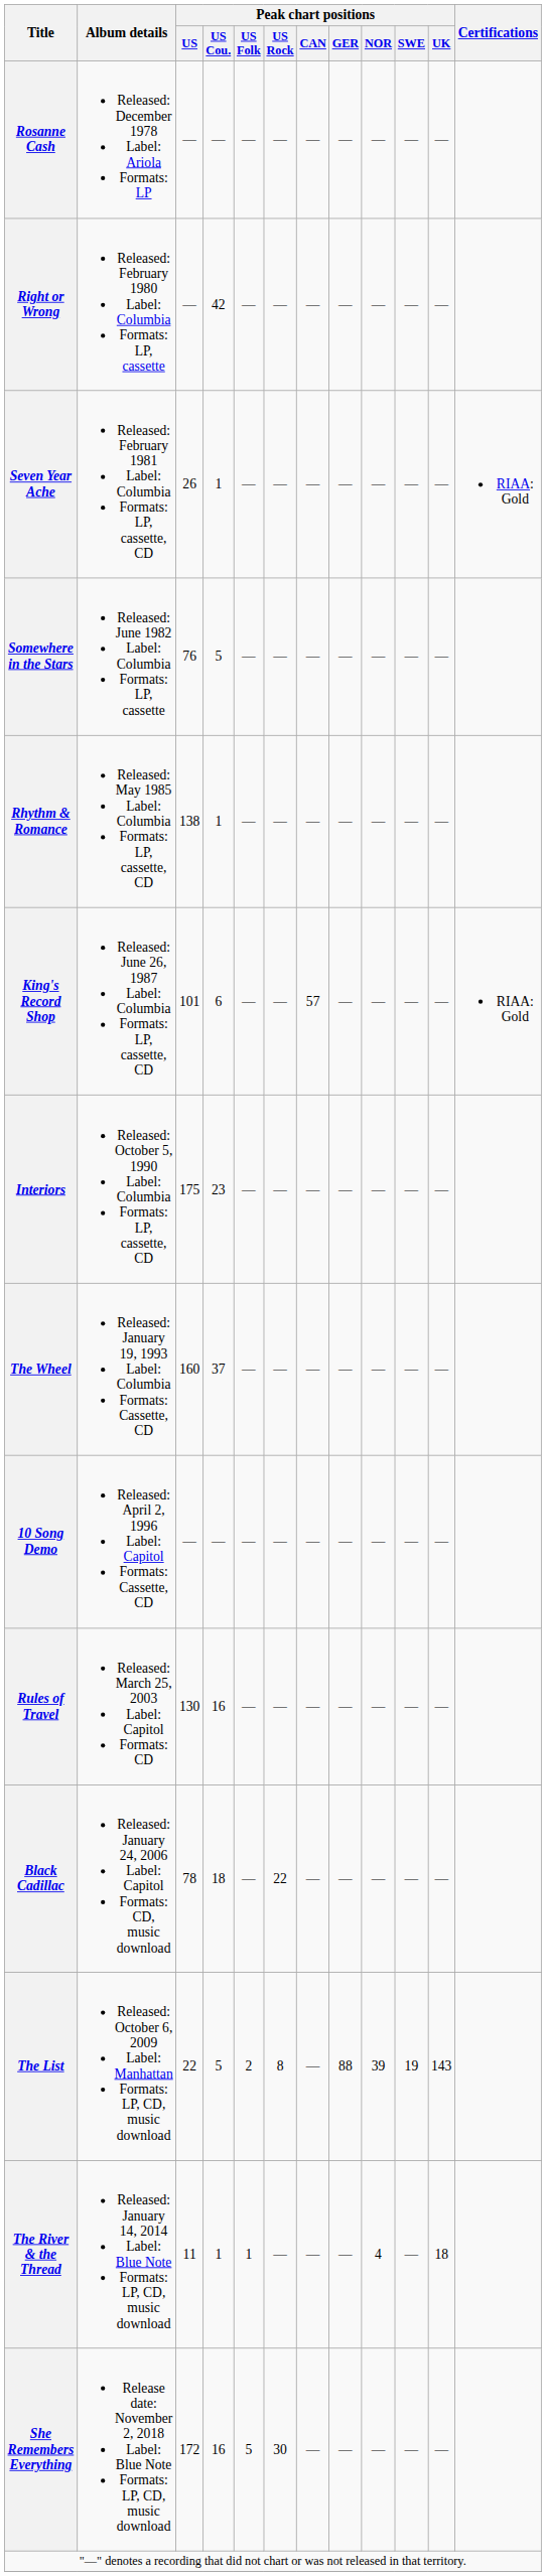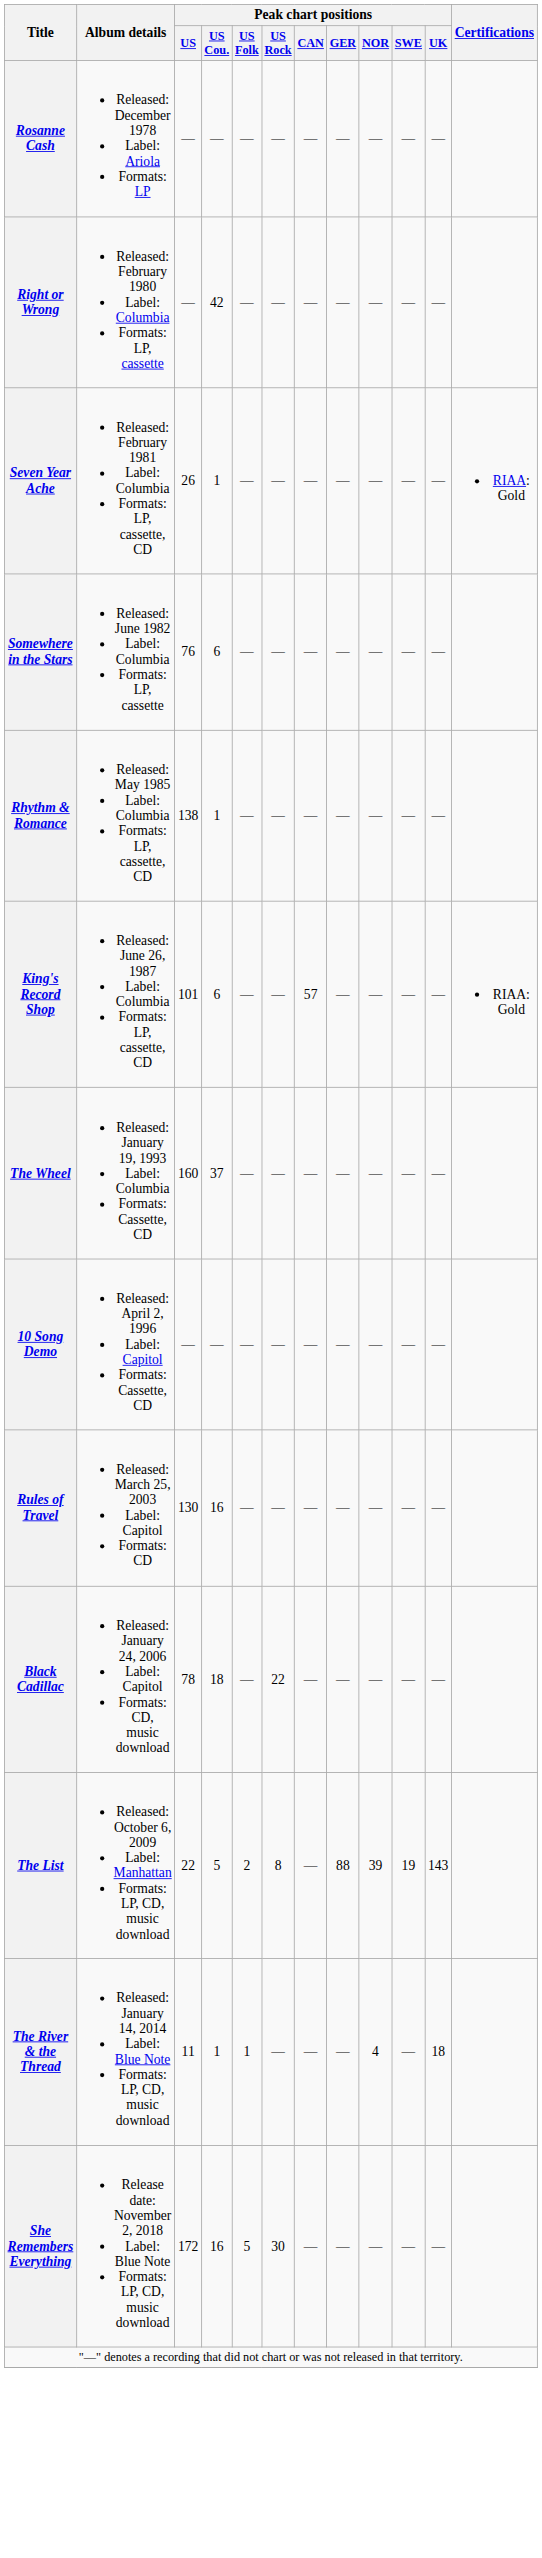 <table class="wikitable plainrowheaders" style="text-align:center;" border="1">
 <tr>
 <th scope="col" rowspan="2" style="width:15em;">Title</th>
 <th scope="col" rowspan="2" style="width:17em;">Album details</th>
 <th scope="col" colspan="9">Peak chart positions</th>
 <th scope="col" rowspan="2"><a href='#'>Certifications</a></th>
 </tr>
 <tr>
 <th scope="col" style="width:2em;font-size:90%;"><a href='#'>US</a><br></th>
 <th scope="col" style="width:2em;font-size:90%;"><a href='#'>US<br>Cou.</a><br></th>
 <th scope="col" style="width:2em;font-size:90%;"><a href='#'>US<br>Folk</a><br></th>
 <th scope="col" style="width:2em;font-size:90%;"><a href='#'>US<br>Rock</a><br></th>
 <th scope="col" style="width:2em;font-size:90%;"><a href='#'>CAN</a><br></th>
 <th scope="col" style="width:2em;font-size:90%;"><a href='#'>GER</a><br></th>
 <th scope="col" style="width:2em;font-size:90%;"><a href='#'>NOR</a><br></th>
 <th scope="col" style="width:2em;font-size:90%;"><a href='#'>SWE</a><br></th>
 <th scope="col" style="width:2em;font-size:90%;"><a href='#'>UK</a><br></th>
 </tr>
 <tr>
 <th scope="row"><em><a href='#'>Rosanne Cash</a></em></th>
 <td><br><ul><li>Released: December 1978</li><li>Label: <a href='#'>Ariola</a></li><li>Formats: <a href='#'>LP</a></li></ul></td>
 <td>—</td>
 <td>—</td>
 <td>—</td>
 <td>—</td>
 <td>—</td>
 <td>—</td>
 <td>—</td>
 <td>—</td>
 <td>—</td>
 <td></td>
 </tr>
 <tr>
 <th scope="row"><em><a href='#'>Right or Wrong</a></em></th>
 <td><br><ul><li>Released: February 1980</li><li>Label: <a href='#'>Columbia</a></li><li>Formats: LP, <a href='#'>cassette</a></li></ul></td>
 <td>—</td>
 <td>42</td>
 <td>—</td>
 <td>—</td>
 <td>—</td>
 <td>—</td>
 <td>—</td>
 <td>—</td>
 <td>—</td>
 <td></td>
 </tr>
 <tr>
 <th scope="row"><em><a href='#'>Seven Year Ache</a></em></th>
 <td><br><ul><li>Released: February 1981</li><li>Label: Columbia</li><li>Formats: LP, cassette, CD</li></ul></td>
 <td>26</td>
 <td>1</td>
 <td>—</td>
 <td>—</td>
 <td>—</td>
 <td>—</td>
 <td>—</td>
 <td>—</td>
 <td>—</td>
 <td><br><ul><li><a href='#'>RIAA</a>: Gold</li></ul></td>
 </tr>
 <tr>
 <th scope="row"><em><a href='#'>Somewhere in the Stars</a></em></th>
 <td><br><ul><li>Released: June 1982</li><li>Label: Columbia</li><li>Formats: LP, cassette</li></ul></td>
 <td>76</td>
-<td>5</td>
+<td>6</td>
 <td>—</td>
 <td>—</td>
 <td>—</td>
 <td>—</td>
 <td>—</td>
 <td>—</td>
 <td>—</td>
 <td></td>
 </tr>
 <tr>
 <th scope="row"><em><a href='#'>Rhythm & Romance</a></em></th>
 <td><br><ul><li>Released: May 1985</li><li>Label: Columbia</li><li>Formats: LP, cassette, CD</li></ul></td>
 <td>138</td>
 <td>1</td>
 <td>—</td>
 <td>—</td>
 <td>—</td>
 <td>—</td>
 <td>—</td>
 <td>—</td>
 <td>—</td>
 <td></td>
 </tr>
 <tr>
 <th scope="row"><em><a href='#'>King's Record Shop</a></em></th>
 <td><br><ul><li>Released: June 26, 1987</li><li>Label: Columbia</li><li>Formats: LP, cassette, CD</li></ul></td>
 <td>101</td>
 <td>6</td>
 <td>—</td>
 <td>—</td>
 <td>57</td>
 <td>—</td>
 <td>—</td>
 <td>—</td>
 <td>—</td>
 <td><br><ul><li>RIAA: Gold</li></ul></td>
-</tr>
-<tr>
-<th scope="row"><em><a href='#'>Interiors</a></em></th>
-<td><br><ul><li>Released: October 5, 1990</li><li>Label: Columbia</li><li>Formats: LP, cassette, CD</li></ul></td>
-<td>175</td>
-<td>23</td>
-<td>—</td>
-<td>—</td>
-<td>—</td>
-<td>—</td>
-<td>—</td>
-<td>—</td>
-<td>—</td>
-<td></td>
 </tr>
 <tr>
 <th scope="row"><em><a href='#'>The Wheel</a></em></th>
 <td><br><ul><li>Released: January 19, 1993</li><li>Label: Columbia</li><li>Formats: Cassette, CD</li></ul></td>
 <td>160</td>
 <td>37</td>
 <td>—</td>
 <td>—</td>
 <td>—</td>
 <td>—</td>
 <td>—</td>
 <td>—</td>
 <td>—</td>
 <td></td>
 </tr>
 <tr>
 <th scope="row"><em><a href='#'>10 Song Demo</a></em></th>
 <td><br><ul><li>Released: April 2, 1996</li><li>Label: <a href='#'>Capitol</a></li><li>Formats: Cassette, CD</li></ul></td>
 <td>—</td>
 <td>—</td>
 <td>—</td>
 <td>—</td>
 <td>—</td>
 <td>—</td>
 <td>—</td>
 <td>—</td>
 <td>—</td>
 <td></td>
 </tr>
 <tr>
 <th scope="row"><em><a href='#'>Rules of Travel</a></em></th>
 <td><br><ul><li>Released: March 25, 2003</li><li>Label: Capitol</li><li>Formats: CD</li></ul></td>
 <td>130</td>
 <td>16</td>
 <td>—</td>
 <td>—</td>
 <td>—</td>
 <td>—</td>
 <td>—</td>
 <td>—</td>
 <td>—</td>
 <td></td>
 </tr>
 <tr>
 <th scope="row"><em><a href='#'>Black Cadillac</a></em></th>
 <td><br><ul><li>Released: January 24, 2006</li><li>Label: Capitol</li><li>Formats: CD, music download</li></ul></td>
 <td>78</td>
 <td>18</td>
 <td>—</td>
 <td>22</td>
 <td>—</td>
 <td>—</td>
 <td>—</td>
 <td>—</td>
 <td>—</td>
 <td></td>
 </tr>
 <tr>
 <th scope="row"><em><a href='#'>The List</a></em></th>
 <td><br><ul><li>Released: October 6, 2009</li><li>Label: <a href='#'>Manhattan</a></li><li>Formats: LP, CD, music download</li></ul></td>
 <td>22</td>
 <td>5</td>
 <td>2</td>
 <td>8</td>
 <td>—</td>
 <td>88</td>
 <td>39</td>
 <td>19</td>
 <td>143</td>
 <td></td>
 </tr>
 <tr>
 <th scope="row"><em><a href='#'>The River & the Thread</a></em></th>
 <td><br><ul><li>Released: January 14, 2014</li><li>Label: <a href='#'>Blue Note</a></li><li>Formats: LP, CD, music download</li></ul></td>
 <td>11</td>
 <td>1</td>
 <td>1</td>
 <td>—</td>
 <td>—</td>
 <td>—</td>
 <td>4</td>
 <td>—</td>
 <td>18</td>
 <td></td>
 </tr>
 <tr>
 <th scope="row"><em><a href='#'>She Remembers Everything</a></em></th>
 <td><br><ul><li>Release date: November 2, 2018</li><li>Label: Blue Note</li><li>Formats: LP, CD, music download</li></ul></td>
 <td>172</td>
 <td>16</td>
 <td>5</td>
 <td>30</td>
 <td>—</td>
 <td>—</td>
 <td>—</td>
 <td>—</td>
 <td>—</td>
 <td></td>
 </tr>
 <tr>
 <td colspan="12" style="font-size:90%">"—" denotes a recording that did not chart or was not released in that territory.</td>
 </tr>
 <tr>
 </tr>
 </table>
